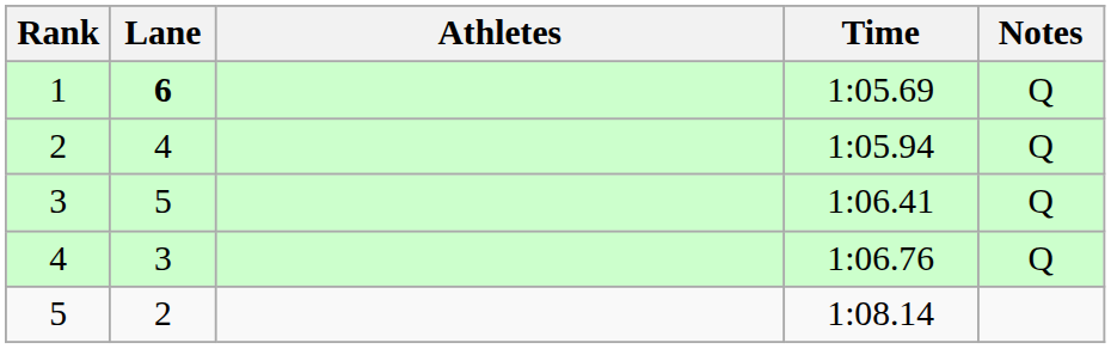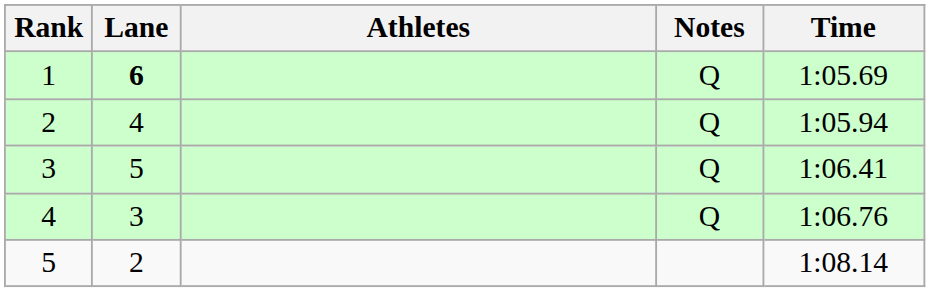 <table class="wikitable sortable" style="text-align:center;">
 <tr>
 <th width=40>Rank</th>
 <th width=40>Lane</th>
 <th width=250>Athletes</th>
+<th width=50>Notes</th>
 <th width=80>Time</th>
-<th width=50>Notes</th>
 </tr>
 <tr bgcolor=ccffcc>
 <td>1</td>
 <td><strong>6</strong></td>
 <td align=left></td>
+<td>Q</td>
 <td>1:05.69</td>
-<td>Q</td>
 </tr>
 <tr bgcolor=ccffcc>
 <td>2</td>
 <td>4</td>
 <td align=left></td>
+<td>Q</td>
 <td>1:05.94</td>
-<td>Q</td>
 </tr>
 <tr bgcolor=ccffcc>
 <td>3</td>
 <td>5</td>
 <td align=left></td>
+<td>Q</td>
 <td>1:06.41</td>
-<td>Q</td>
 </tr>
 <tr bgcolor=ccffcc>
 <td>4</td>
 <td>3</td>
 <td align=left></td>
+<td>Q</td>
 <td>1:06.76</td>
-<td>Q</td>
 </tr>
 <tr>
 <td>5</td>
 <td>2</td>
 <td align=left></td>
+<td></td>
 <td>1:08.14</td>
-<td></td>
 </tr>
 </table>
